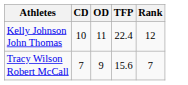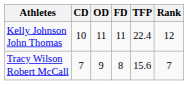 <table class="wikitable" border="1" style="font-size:90%">
 <tr>
 <th>Athletes</th>
 <th>CD</th>
 <th>OD</th>
+<th>FD</th>
 <th>TFP</th>
 <th>Rank</th>
 </tr>
 <tr align=center>
 <td align=left><a href='#'>Kelly Johnson</a><br><a href='#'>John Thomas</a></td>
 <td>10</td>
+<td>11</td>
 <td>11</td>
 <td>22.4</td>
 <td>12</td>
 </tr>
 <tr align=center>
 <td align=left><a href='#'>Tracy Wilson</a><br><a href='#'>Robert McCall</a></td>
 <td>7</td>
 <td>9</td>
+<td>8</td>
 <td>15.6</td>
 <td>7</td>
 </tr>
 </table>
